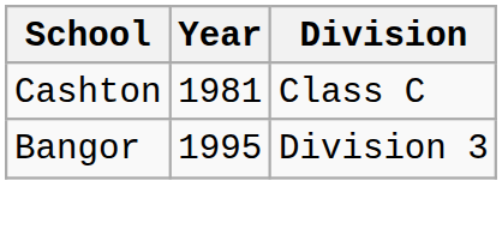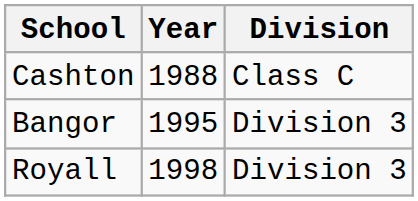 <table class="wikitable">
 <tr>
 <th>School</th>
 <th>Year</th>
 <th>Division</th>
 </tr>
 <tr>
 <td>Cashton</td>
-<td>1981</td>
+<td>1988</td>
 <td>Class C</td>
 </tr>
 <tr>
 <td>Bangor</td>
 <td>1995</td>
 <td>Division 3</td>
 </tr>
+<tr>
+<td>Royall</td>
+<td>1998</td>
+<td>Division 3</td>
+</tr>
 </table>
